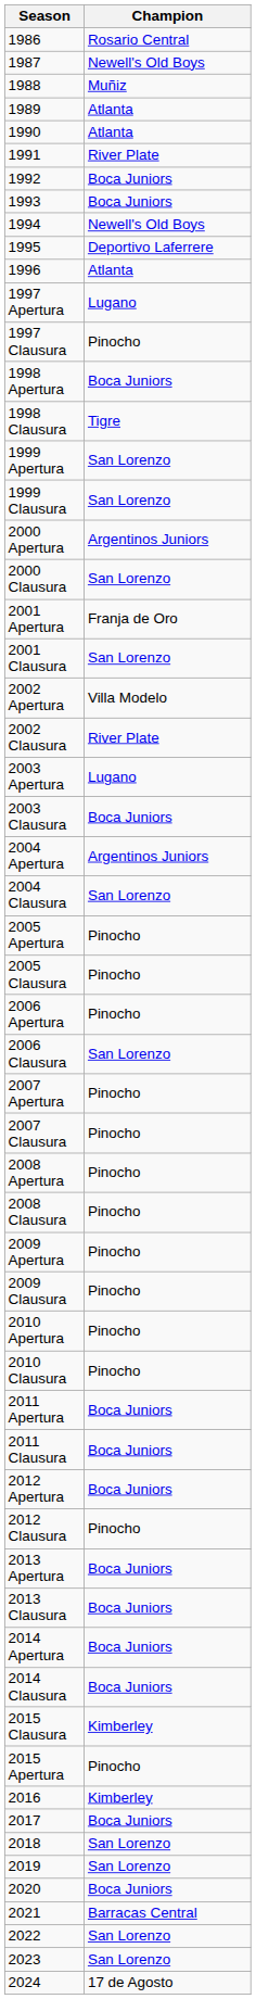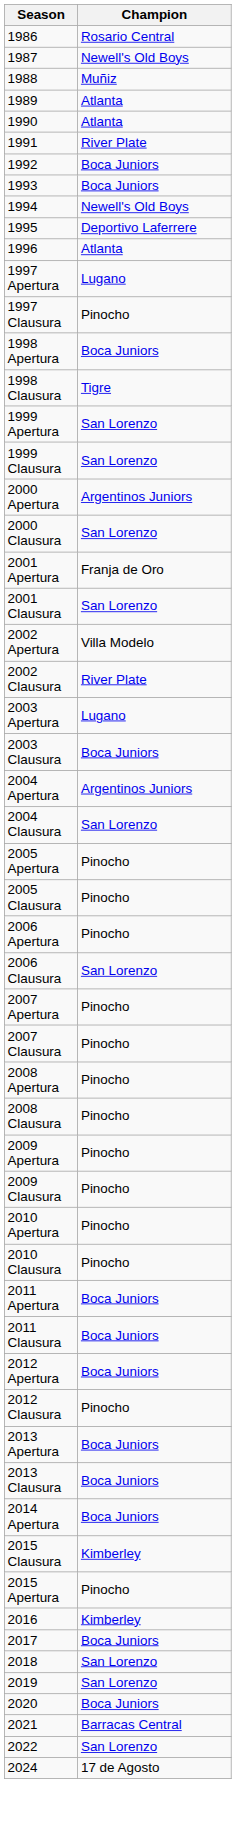 <table class="wikitable sortable">
 <tr>
 <th width=80px>Season</th>
 <th width=175px>Champion</th>
 </tr>
 <tr>
 <td>1986</td>
 <td><a href='#'>Rosario Central</a></td>
 </tr>
 <tr>
 <td>1987</td>
 <td><a href='#'>Newell's Old Boys</a></td>
 </tr>
 <tr>
 <td>1988</td>
 <td><a href='#'>Muñiz</a></td>
 </tr>
 <tr>
 <td>1989</td>
 <td><a href='#'>Atlanta</a></td>
 </tr>
 <tr>
 <td>1990</td>
 <td><a href='#'>Atlanta</a></td>
 </tr>
 <tr>
 <td>1991</td>
 <td><a href='#'>River Plate</a></td>
 </tr>
 <tr>
 <td>1992</td>
 <td><a href='#'>Boca Juniors</a></td>
 </tr>
 <tr>
 <td>1993</td>
 <td><a href='#'>Boca Juniors</a></td>
 </tr>
 <tr>
 <td>1994</td>
 <td><a href='#'>Newell's Old Boys</a></td>
 </tr>
 <tr>
 <td>1995</td>
 <td><a href='#'>Deportivo Laferrere</a></td>
 </tr>
 <tr>
 <td>1996</td>
 <td><a href='#'>Atlanta</a></td>
 </tr>
 <tr>
 <td>1997 Apertura</td>
 <td><a href='#'>Lugano</a></td>
 </tr>
 <tr>
 <td>1997 Clausura</td>
 <td>Pinocho</td>
 </tr>
 <tr>
 <td>1998 Apertura</td>
 <td><a href='#'>Boca Juniors</a></td>
 </tr>
 <tr>
 <td>1998 Clausura</td>
 <td><a href='#'>Tigre</a></td>
 </tr>
 <tr>
 <td>1999 Apertura</td>
 <td><a href='#'>San Lorenzo</a></td>
 </tr>
 <tr>
 <td>1999 Clausura</td>
 <td><a href='#'>San Lorenzo</a></td>
 </tr>
 <tr>
 <td>2000 Apertura</td>
 <td><a href='#'>Argentinos Juniors</a></td>
 </tr>
 <tr>
 <td>2000 Clausura</td>
 <td><a href='#'>San Lorenzo</a></td>
 </tr>
 <tr>
 <td>2001 Apertura</td>
 <td>Franja de Oro</td>
 </tr>
 <tr>
 <td>2001 Clausura</td>
 <td><a href='#'>San Lorenzo</a></td>
 </tr>
 <tr>
 <td>2002 Apertura</td>
 <td>Villa Modelo</td>
 </tr>
 <tr>
 <td>2002 Clausura</td>
 <td><a href='#'>River Plate</a></td>
 </tr>
 <tr>
 <td>2003 Apertura</td>
 <td><a href='#'>Lugano</a></td>
 </tr>
 <tr>
 <td>2003 Clausura</td>
 <td><a href='#'>Boca Juniors</a></td>
 </tr>
 <tr>
 <td>2004 Apertura</td>
 <td><a href='#'>Argentinos Juniors</a></td>
 </tr>
 <tr>
 <td>2004 Clausura</td>
 <td><a href='#'>San Lorenzo</a></td>
 </tr>
 <tr>
 <td>2005 Apertura</td>
 <td>Pinocho</td>
 </tr>
 <tr>
 <td>2005 Clausura</td>
 <td>Pinocho</td>
 </tr>
 <tr>
 <td>2006 Apertura</td>
 <td>Pinocho</td>
 </tr>
 <tr>
 <td>2006 Clausura</td>
 <td><a href='#'>San Lorenzo</a></td>
 </tr>
 <tr>
 <td>2007 Apertura</td>
 <td>Pinocho</td>
 </tr>
 <tr>
 <td>2007 Clausura</td>
 <td>Pinocho</td>
 </tr>
 <tr>
 <td>2008 Apertura</td>
 <td>Pinocho</td>
 </tr>
 <tr>
 <td>2008 Clausura</td>
 <td>Pinocho</td>
 </tr>
 <tr>
 <td>2009 Apertura</td>
 <td>Pinocho</td>
 </tr>
 <tr>
 <td>2009 Clausura</td>
 <td>Pinocho</td>
 </tr>
 <tr>
 <td>2010 Apertura</td>
 <td>Pinocho</td>
 </tr>
 <tr>
 <td>2010 Clausura</td>
 <td>Pinocho</td>
 </tr>
 <tr>
 <td>2011 Apertura</td>
 <td><a href='#'>Boca Juniors</a></td>
 </tr>
 <tr>
 <td>2011 Clausura</td>
 <td><a href='#'>Boca Juniors</a></td>
 </tr>
 <tr>
 <td>2012 Apertura</td>
 <td><a href='#'>Boca Juniors</a></td>
 </tr>
 <tr>
 <td>2012 Clausura</td>
 <td>Pinocho</td>
 </tr>
 <tr>
 <td>2013 Apertura</td>
 <td><a href='#'>Boca Juniors</a></td>
 </tr>
 <tr>
 <td>2013 Clausura</td>
 <td><a href='#'>Boca Juniors</a></td>
 </tr>
 <tr>
 <td>2014 Apertura</td>
 <td><a href='#'>Boca Juniors</a></td>
 </tr>
 <tr>
-<td>2014 Clausura</td>
-<td><a href='#'>Boca Juniors</a></td>
-</tr>
-<tr>
 <td>2015 Clausura</td>
 <td><a href='#'>Kimberley</a></td>
 </tr>
 <tr>
 <td>2015 Apertura</td>
 <td>Pinocho</td>
 </tr>
 <tr>
 <td>2016</td>
 <td><a href='#'>Kimberley</a></td>
 </tr>
 <tr>
 <td>2017</td>
 <td><a href='#'>Boca Juniors</a></td>
 </tr>
 <tr>
 <td>2018</td>
 <td><a href='#'>San Lorenzo</a></td>
 </tr>
 <tr>
 <td>2019</td>
 <td><a href='#'>San Lorenzo</a></td>
 </tr>
 <tr>
 <td>2020</td>
 <td><a href='#'>Boca Juniors</a></td>
 </tr>
 <tr>
 <td>2021</td>
 <td><a href='#'>Barracas Central</a></td>
 </tr>
 <tr>
 <td>2022</td>
 <td><a href='#'>San Lorenzo</a></td>
 </tr>
 <tr>
-<td>2023</td>
-<td><a href='#'>San Lorenzo</a></td>
-</tr>
-<tr>
 <td>2024</td>
 <td>17 de Agosto</td>
 </tr>
 </table>
